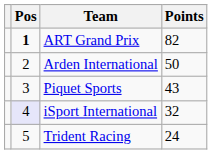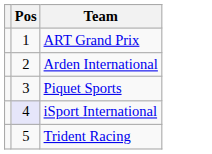 <table class="wikitable" style="font-size:85%;">
 <tr>
 <th></th>
 <th>Pos</th>
 <th>Team</th>
-<th>Points</th>
 </tr>
 <tr>
 <td></td>
-<td align="center"><strong>1</strong></td>
+<td align="center">1</td>
 <td> <a href='#'>ART Grand Prix</a></td>
-<td>82</td>
 </tr>
 <tr>
 <td></td>
 <td align="center">2</td>
 <td> <a href='#'>Arden International</a></td>
-<td>50</td>
 </tr>
 <tr>
 <td></td>
 <td align="center">3</td>
 <td> <a href='#'>Piquet Sports</a></td>
-<td>43</td>
 </tr>
 <tr>
 <td></td>
 <td align="center" style="background: lavender;">4</td>
 <td> <a href='#'>iSport International</a></td>
-<td>32</td>
 </tr>
 <tr>
 <td></td>
 <td align="center">5</td>
 <td> <a href='#'>Trident Racing</a></td>
-<td>24</td>
 </tr>
 </table>
